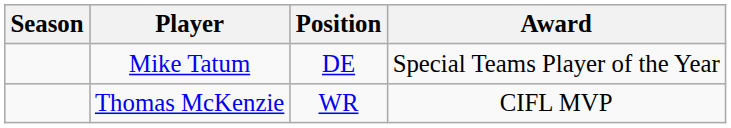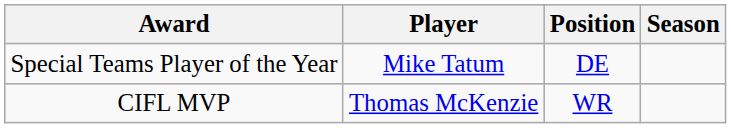 <table class="wikitable" style="text-align:center">
 <tr bgcolor="#efefef">
-<th>Season</th>
+<th>Award</th>
 <th>Player</th>
 <th>Position</th>
-<th>Award</th>
+<th>Season</th>
 </tr>
 <tr>
-<td></td>
+<td>Special Teams Player of the Year</td>
 <td><a href='#'>Mike Tatum</a></td>
 <td><a href='#'>DE</a></td>
-<td>Special Teams Player of the Year</td>
+<td></td>
 </tr>
 <tr>
-<td></td>
+<td>CIFL MVP</td>
 <td><a href='#'>Thomas McKenzie</a></td>
 <td><a href='#'>WR</a></td>
-<td>CIFL MVP</td>
+<td></td>
 </tr>
 </table>
